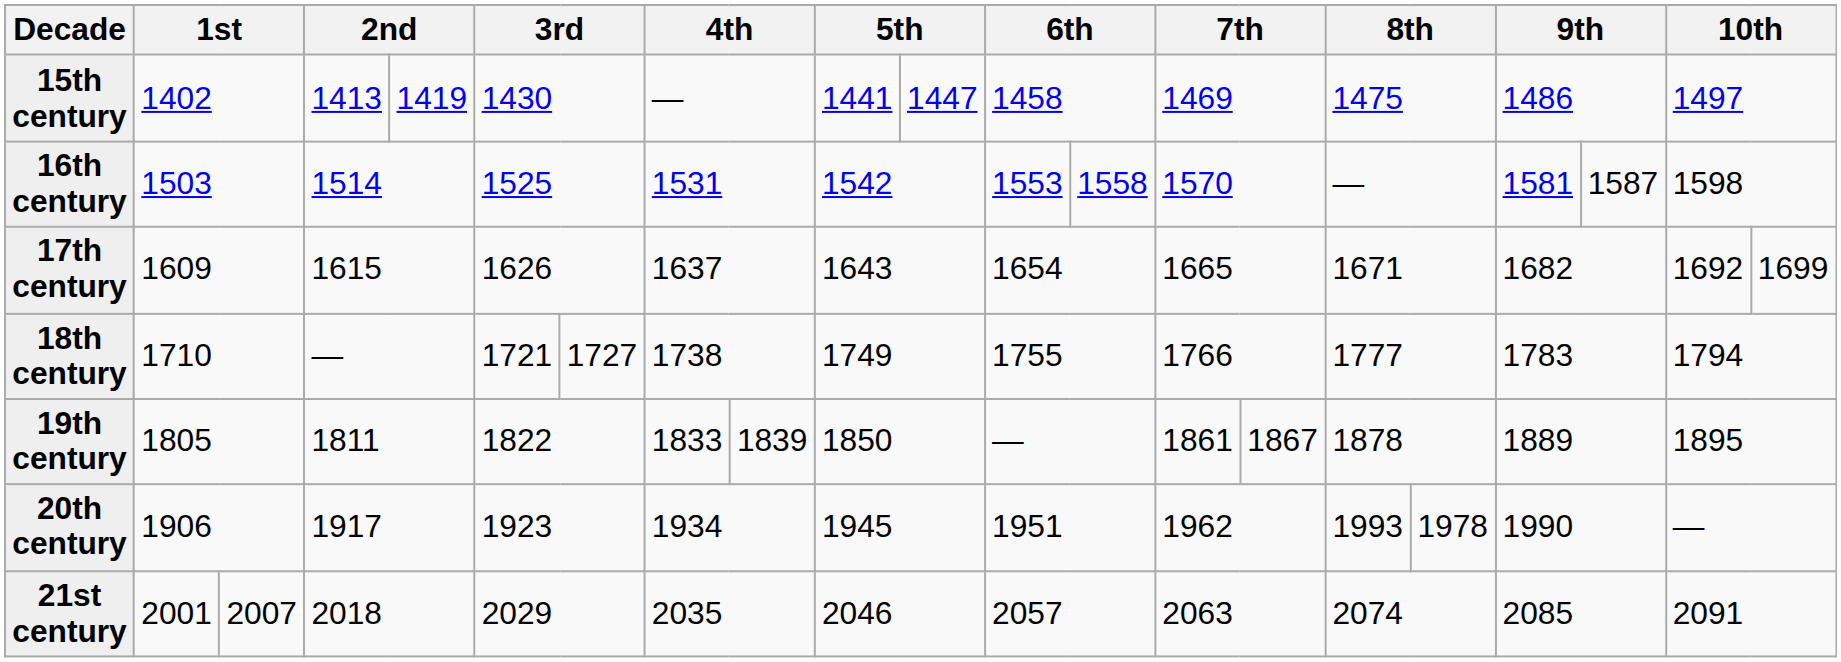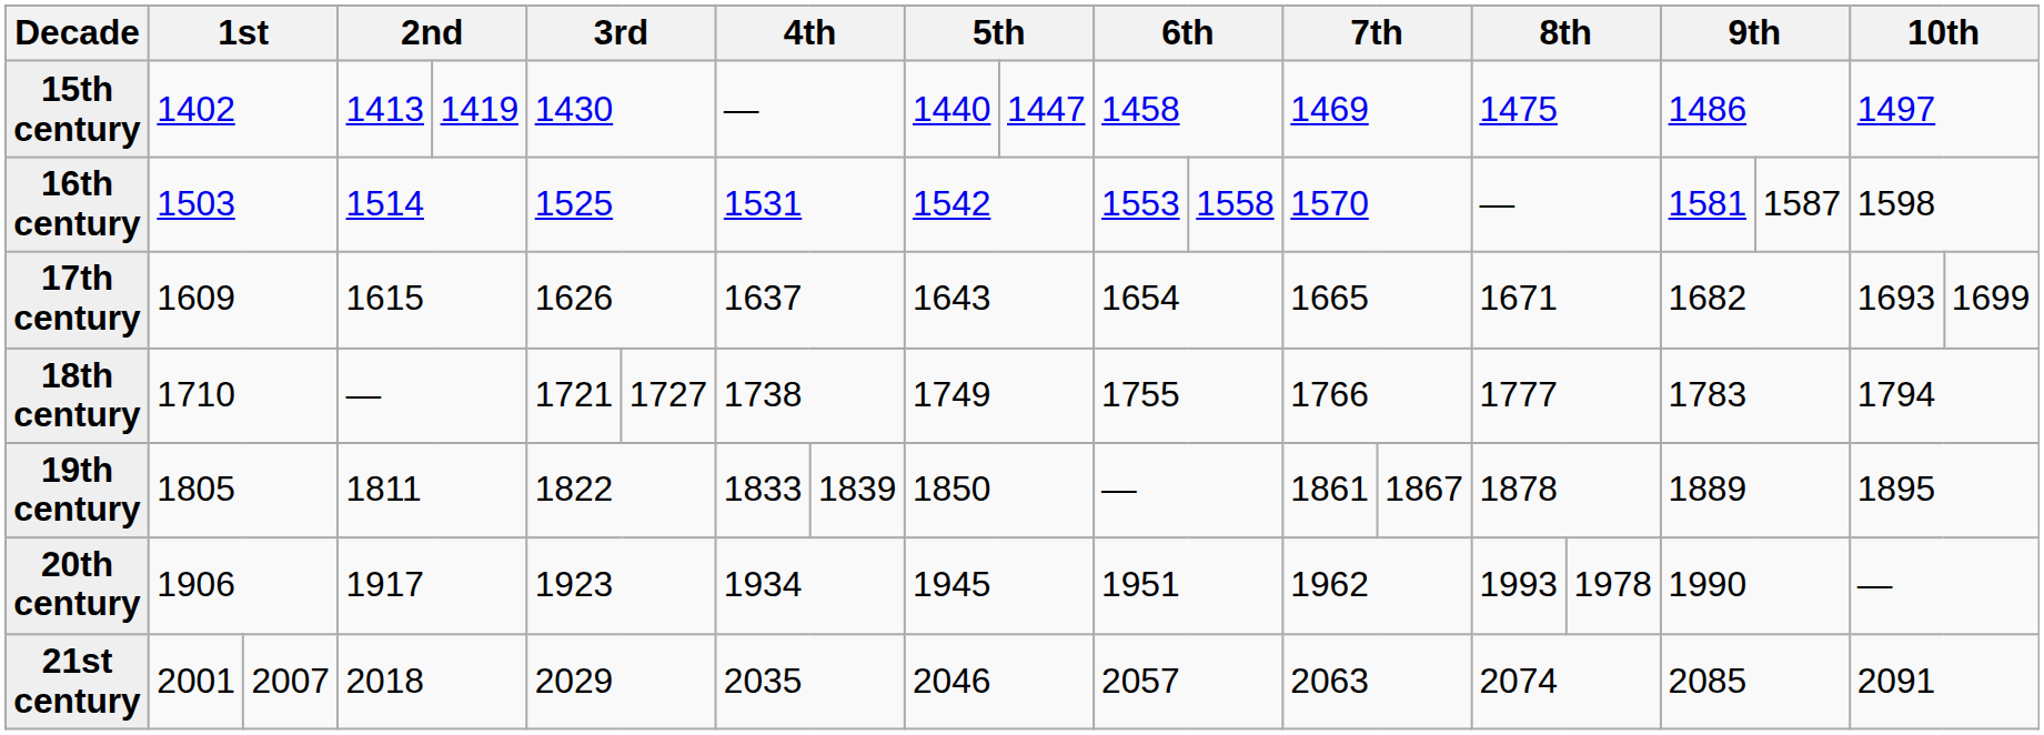 <table class="wikitable">
 <tr>
 <th scope=row>Decade</th>
 <th colspan=2>1st</th>
 <th colspan=2>2nd</th>
 <th colspan=2>3rd</th>
 <th colspan=2>4th</th>
 <th colspan=2>5th</th>
 <th colspan=2>6th</th>
 <th colspan=2>7th</th>
 <th colspan=2>8th</th>
 <th colspan=2>9th</th>
 <th colspan=2>10th</th>
 </tr>
 <tr>
 <th style="background-color:#efefef;">15th century</th>
 <td colspan=2><a href='#'>1402</a></td>
 <td><a href='#'>1413</a></td>
 <td><a href='#'>1419</a></td>
 <td colspan=2><a href='#'>1430</a></td>
 <td colspan=2>—</td>
-<td><a href='#'>1441</a></td>
+<td><a href='#'>1440</a></td>
 <td><a href='#'>1447</a></td>
 <td colspan=2><a href='#'>1458</a></td>
 <td colspan=2><a href='#'>1469</a></td>
 <td colspan=2><a href='#'>1475</a></td>
 <td colspan=2><a href='#'>1486</a></td>
 <td colspan=2><a href='#'>1497</a></td>
 </tr>
 <tr>
 <th style="background-color:#efefef;">16th century</th>
 <td colspan=2><a href='#'>1503</a></td>
 <td colspan=2><a href='#'>1514</a></td>
 <td colspan=2><a href='#'>1525</a></td>
 <td colspan=2><a href='#'>1531</a></td>
 <td colspan=2><a href='#'>1542</a></td>
 <td><a href='#'>1553</a></td>
 <td><a href='#'>1558</a></td>
 <td colspan=2><a href='#'>1570</a></td>
 <td colspan=2>—</td>
 <td><a href='#'>1581</a> </td>
 <td>1587</td>
 <td colspan=2>1598</td>
 </tr>
 <tr>
 <th style="background-color:#efefef;">17th century</th>
 <td colspan=2>1609</td>
 <td colspan=2>1615</td>
 <td colspan=2>1626</td>
 <td colspan=2>1637</td>
 <td colspan=2>1643</td>
 <td colspan=2>1654</td>
 <td colspan=2>1665</td>
 <td colspan=2>1671</td>
 <td colspan=2>1682</td>
-<td>1692</td>
+<td>1693</td>
 <td>1699</td>
 </tr>
 <tr>
 <th style="background-color:#efefef;">18th century</th>
 <td colspan=2>1710</td>
 <td colspan=2>—</td>
 <td>1721</td>
 <td>1727</td>
 <td colspan=2>1738</td>
 <td colspan=2>1749</td>
 <td colspan=2>1755</td>
 <td colspan=2>1766</td>
 <td colspan=2>1777</td>
 <td colspan=2>1783</td>
 <td colspan=2>1794</td>
 </tr>
 <tr>
 <th style="background-color:#efefef;">19th century</th>
 <td colspan=2>1805</td>
 <td colspan=2>1811</td>
 <td colspan=2>1822</td>
 <td>1833</td>
 <td>1839</td>
 <td colspan=2>1850</td>
 <td colspan=2>—</td>
 <td>1861</td>
 <td>1867</td>
 <td colspan=2>1878</td>
 <td colspan=2>1889</td>
 <td colspan=2>1895</td>
 </tr>
 <tr>
 <th style="background-color:#efefef;">20th century</th>
 <td colspan=2>1906</td>
 <td colspan=2>1917</td>
 <td colspan=2>1923</td>
 <td colspan=2>1934</td>
 <td colspan=2>1945</td>
 <td colspan=2>1951</td>
 <td colspan=2>1962</td>
 <td>1993</td>
 <td>1978</td>
 <td colspan=2>1990</td>
 <td colspan=2>—</td>
 </tr>
 <tr>
 <th style="background-color:#efefef;">21st century</th>
 <td>2001</td>
 <td>2007</td>
 <td colspan=2>2018</td>
 <td colspan=2>2029</td>
 <td colspan=2>2035</td>
 <td colspan=2>2046</td>
 <td colspan=2>2057</td>
 <td colspan=2>2063</td>
 <td colspan=2>2074</td>
 <td colspan=2>2085</td>
 <td colspan=2>2091</td>
 </tr>
 </table>
